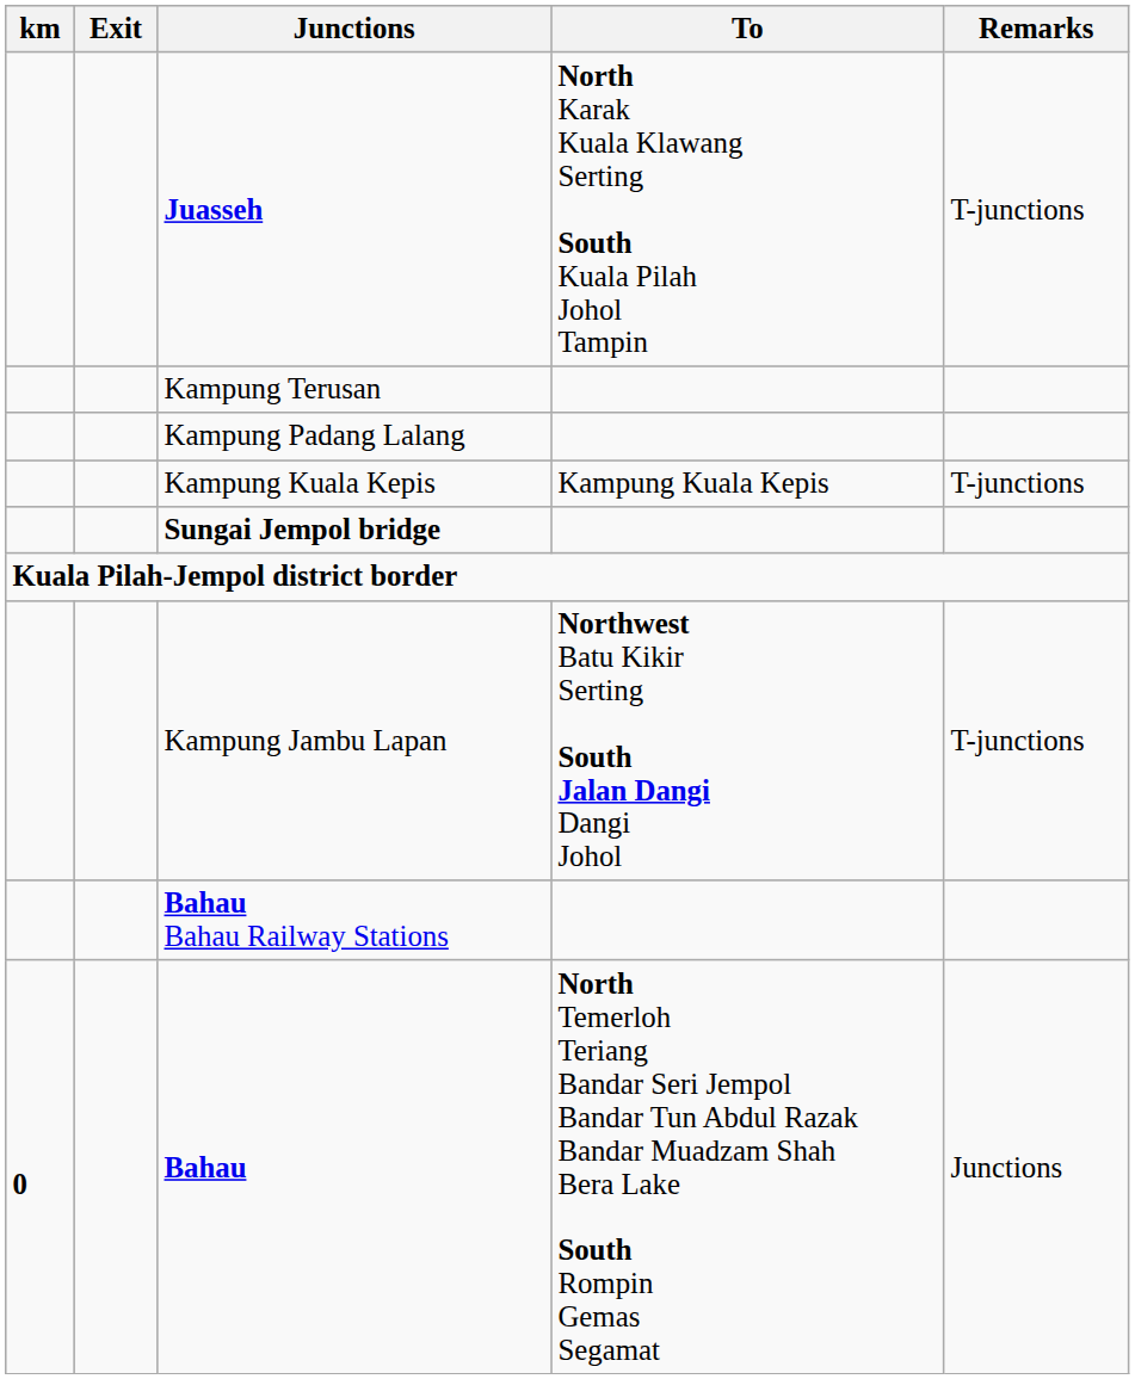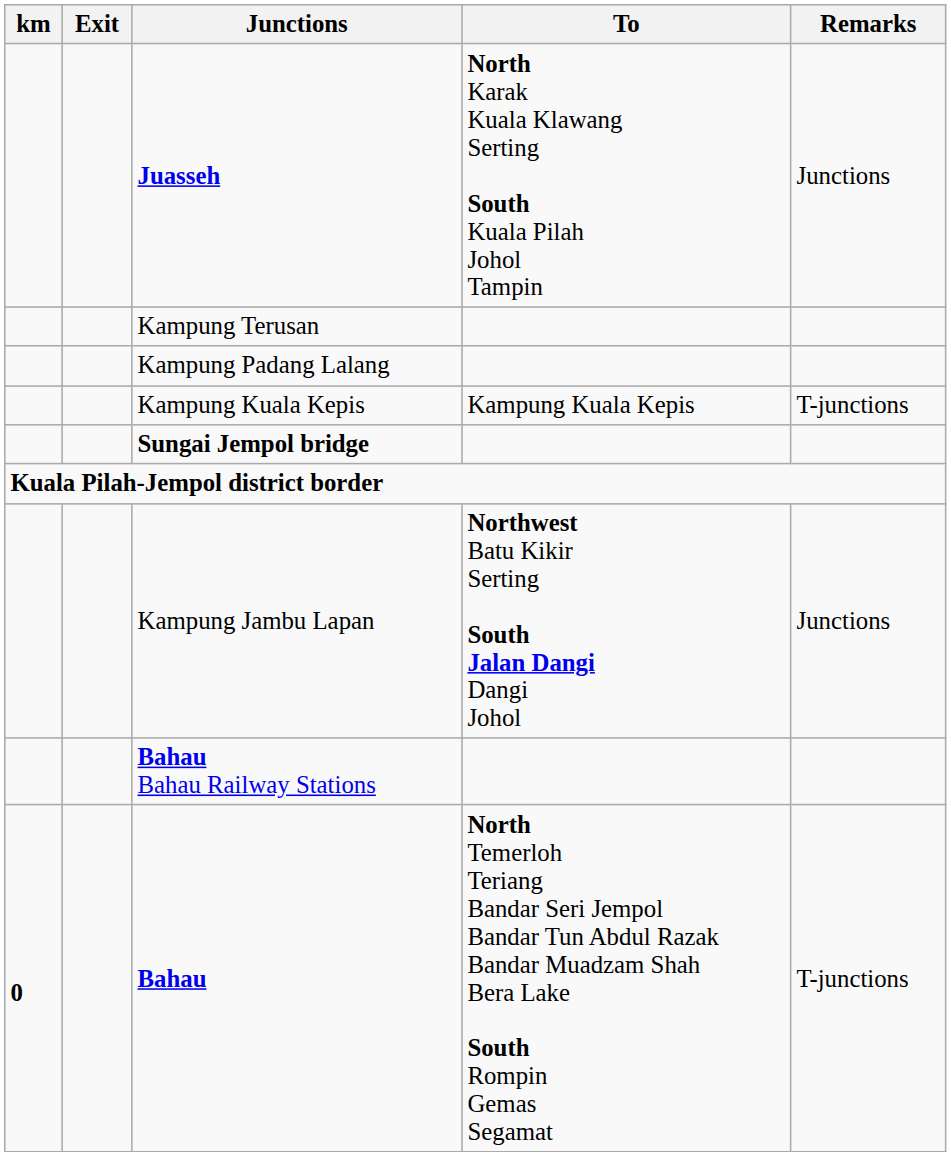 <table class="wikitable">
 <tr>
 <th>km</th>
 <th>Exit</th>
 <th>Junctions</th>
 <th>To</th>
 <th>Remarks</th>
 </tr>
 <tr>
 <td></td>
 <td></td>
 <td><strong><a href='#'>Juasseh</a></strong></td>
 <td><strong>North</strong><br> Karak<br> Kuala Klawang<br> Serting<br><br><strong>South</strong><br> Kuala Pilah<br> Johol<br> Tampin</td>
-<td>T-junctions</td>
+<td>Junctions</td>
 </tr>
 <tr>
 <td></td>
 <td></td>
 <td>Kampung Terusan</td>
 <td></td>
 <td></td>
 </tr>
 <tr>
 <td></td>
 <td></td>
 <td>Kampung Padang Lalang</td>
 <td></td>
 <td></td>
 </tr>
 <tr>
 <td></td>
 <td></td>
 <td>Kampung Kuala Kepis</td>
 <td>Kampung Kuala Kepis</td>
 <td>T-junctions</td>
 </tr>
 <tr>
 <td></td>
 <td></td>
 <td><strong>Sungai Jempol bridge</strong></td>
 <td></td>
 <td></td>
 </tr>
 <tr>
 <td style="width:600px" colspan="6" style="text-align:center; background:blue;"><strong><span>Kuala Pilah-Jempol district border</span></strong></td>
 </tr>
 <tr>
 <td></td>
 <td></td>
 <td>Kampung Jambu Lapan</td>
 <td><strong>Northwest</strong><br> Batu Kikir<br> Serting<br><br><strong>South</strong><br> <strong><a href='#'>Jalan Dangi</a></strong><br>Dangi<br>Johol</td>
-<td>T-junctions</td>
+<td>Junctions</td>
 </tr>
 <tr>
 <td></td>
 <td></td>
 <td><strong><a href='#'>Bahau</a></strong><br><a href='#'>Bahau Railway Stations</a></td>
 <td></td>
 <td></td>
 </tr>
 <tr>
 <td><br><strong>0</strong></td>
 <td></td>
 <td><strong><a href='#'>Bahau</a></strong></td>
 <td><strong>North</strong><br> Temerloh<br> Teriang<br> Bandar Seri Jempol<br> Bandar Tun Abdul Razak<br> Bandar Muadzam Shah<br> Bera Lake<br><br><strong>South</strong><br> Rompin<br> Gemas<br> Segamat</td>
-<td>Junctions</td>
+<td>T-junctions</td>
 </tr>
 </table>
